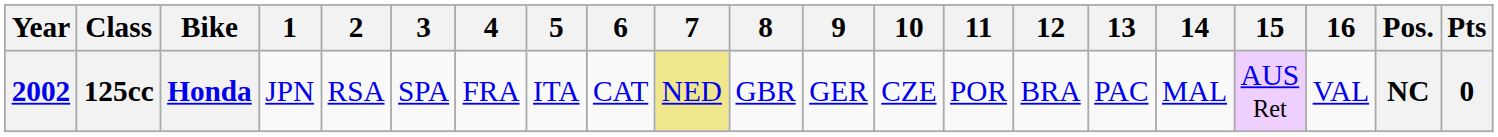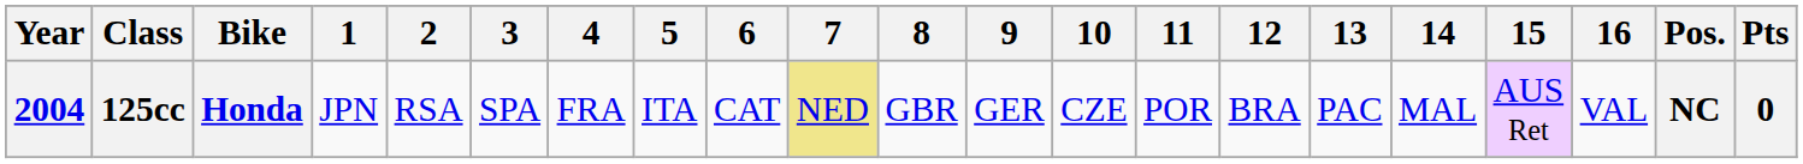 <table class="wikitable" style="text-align:center">
 <tr>
 <th>Year</th>
 <th>Class</th>
 <th>Bike</th>
 <th>1</th>
 <th>2</th>
 <th>3</th>
 <th>4</th>
 <th>5</th>
 <th>6</th>
 <th>7</th>
 <th>8</th>
 <th>9</th>
 <th>10</th>
 <th>11</th>
 <th>12</th>
 <th>13</th>
 <th>14</th>
 <th>15</th>
 <th>16</th>
 <th>Pos.</th>
 <th>Pts</th>
 </tr>
 <tr>
-<th><a href='#'>2002</a></th>
+<th><a href='#'>2004</a></th>
 <th>125cc</th>
 <th><a href='#'>Honda</a></th>
 <td><a href='#'>JPN</a></td>
 <td><a href='#'>RSA</a></td>
 <td><a href='#'>SPA</a></td>
 <td><a href='#'>FRA</a></td>
 <td><a href='#'>ITA</a></td>
 <td><a href='#'>CAT</a></td>
 <td style="background: khaki;"><a href='#'>NED</a></td>
 <td><a href='#'>GBR</a></td>
 <td><a href='#'>GER</a></td>
 <td><a href='#'>CZE</a></td>
 <td><a href='#'>POR</a></td>
 <td><a href='#'>BRA</a></td>
 <td><a href='#'>PAC</a></td>
 <td><a href='#'>MAL</a></td>
 <td style="background:#EFCFFF;"><a href='#'>AUS</a><br><small>Ret</small></td>
 <td><a href='#'>VAL</a></td>
 <th>NC</th>
 <th>0</th>
 </tr>
 </table>
